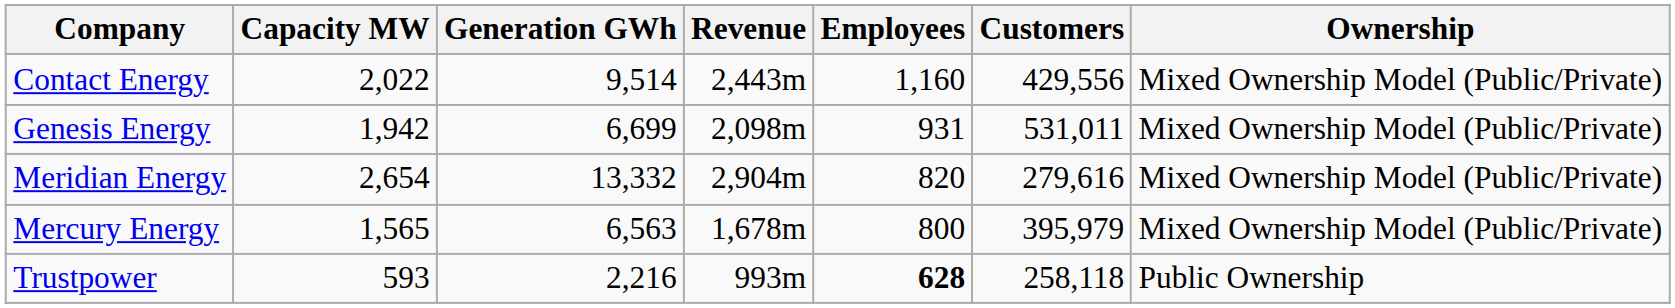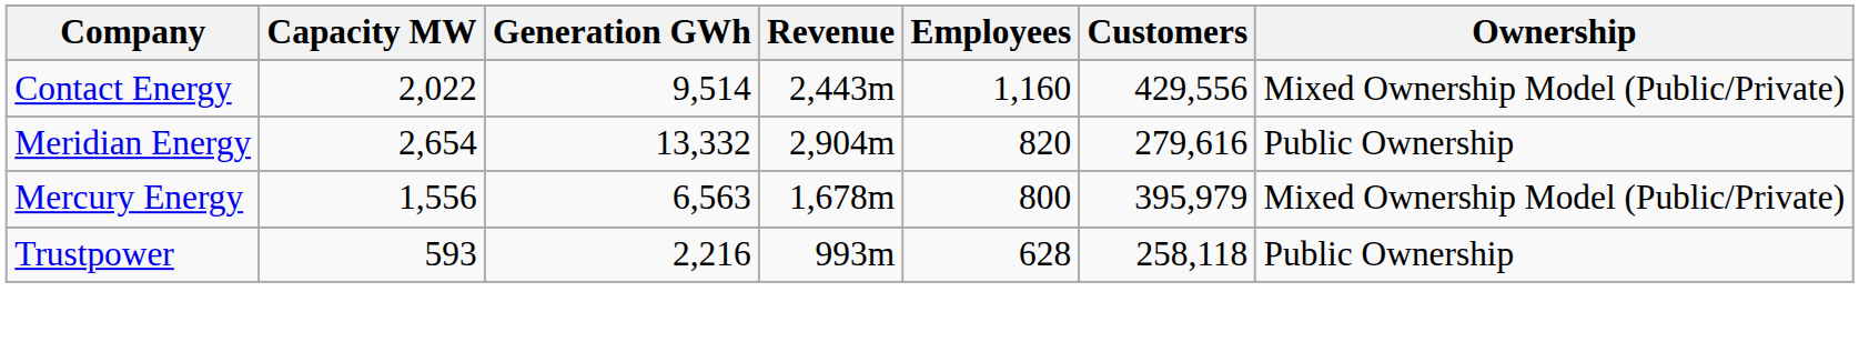 <table class="wikitable sortable" style="margin:auto;">
 <tr>
 <th>Company</th>
 <th>Capacity MW</th>
 <th>Generation GWh</th>
 <th>Revenue</th>
 <th>Employees</th>
 <th>Customers</th>
 <th>Ownership</th>
 </tr>
 <tr>
 <td><a href='#'>Contact Energy</a></td>
 <td style="text-align: right">2,022</td>
 <td style="text-align: right">9,514</td>
 <td style="text-align: right">2,443m</td>
 <td style="text-align: right">1,160</td>
 <td style="text-align: right">429,556</td>
 <td>Mixed Ownership Model (Public/Private)</td>
 </tr>
 <tr>
-<td><a href='#'>Genesis Energy</a></td>
-<td style="text-align: right">1,942</td>
-<td style="text-align: right">6,699</td>
-<td style="text-align: right">2,098m</td>
-<td style="text-align: right">931</td>
-<td style="text-align: right">531,011</td>
-<td>Mixed Ownership Model (Public/Private)</td>
-</tr>
-<tr>
 <td><a href='#'>Meridian Energy</a></td>
 <td style="text-align: right">2,654</td>
 <td style="text-align: right">13,332</td>
 <td style="text-align: right">2,904m</td>
 <td style="text-align: right">820</td>
 <td style="text-align: right">279,616</td>
-<td>Mixed Ownership Model (Public/Private)</td>
+<td>Public Ownership</td>
 </tr>
 <tr>
 <td><a href='#'>Mercury Energy</a></td>
-<td style="text-align: right">1,565</td>
+<td style="text-align: right">1,556</td>
 <td style="text-align: right">6,563</td>
 <td style="text-align: right">1,678m</td>
 <td style="text-align: right">800</td>
 <td style="text-align: right">395,979</td>
 <td>Mixed Ownership Model (Public/Private)</td>
 </tr>
 <tr>
 <td><a href='#'>Trustpower</a></td>
 <td style="text-align: right">593</td>
 <td style="text-align: right">2,216</td>
 <td style="text-align: right">993m</td>
-<td style="text-align: right"><strong>628</strong></td>
+<td style="text-align: right">628</td>
 <td style="text-align: right">258,118</td>
 <td>Public Ownership</td>
 </tr>
 </table>
